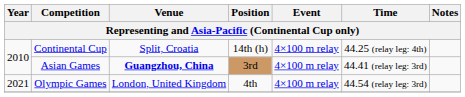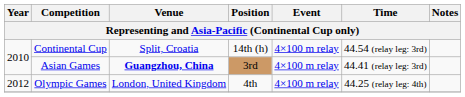 <table class="wikitable sortable" style=text-align:center>
 <tr>
 <th>Year</th>
 <th>Competition</th>
 <th>Venue</th>
 <th>Position</th>
 <th>Event</th>
 <th>Time</th>
 <th>Notes</th>
 </tr>
 <tr>
 <th colspan="7">Representing  and  <a href='#'>Asia-Pacific</a> (Continental Cup only)</th>
 </tr>
 <tr>
 <td rowspan=2>2010</td>
 <td><a href='#'>Continental Cup</a></td>
 <td><a href='#'>Split, Croatia</a></td>
 <td>14th (h)</td>
 <td><a href='#'>4×100 m relay</a></td>
-<td>44.25 <small>(relay leg: 4th)</small></td>
+<td>44.54 <small>(relay leg: 3rd)</small></td>
 <td></td>
 </tr>
 <tr>
 <td><a href='#'>Asian Games</a></td>
 <td><strong><a href='#'>Guangzhou, China</a></strong></td>
 <td bgcolor="cc9966">3rd</td>
 <td><a href='#'>4×100 m relay</a></td>
 <td>44.41 <small>(relay leg: 3rd)</small></td>
 <td></td>
 </tr>
 <tr>
-<td>2021</td>
+<td>2012</td>
 <td><a href='#'>Olympic Games</a></td>
 <td><a href='#'>London, United Kingdom</a></td>
 <td>4th</td>
 <td><a href='#'>4×100 m relay</a></td>
-<td>44.54 <small>(relay leg: 3rd)</small></td>
+<td>44.25 <small>(relay leg: 4th)</small></td>
 <td></td>
 </tr>
 <tr>
 </tr>
 </table>
